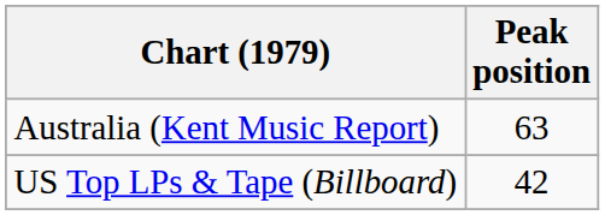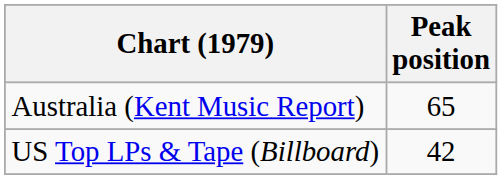 <table class="wikitable">
 <tr>
 <th>Chart (1979)</th>
 <th>Peak<br>position</th>
 </tr>
 <tr>
 <td>Australia (<a href='#'>Kent Music Report</a>)</td>
-<td style="text-align:center;">63</td>
+<td style="text-align:center;">65</td>
 </tr>
 <tr>
 <td>US <a href='#'>Top LPs & Tape</a> (<em>Billboard</em>)</td>
 <td style="text-align:center;">42</td>
 </tr>
 </table>
